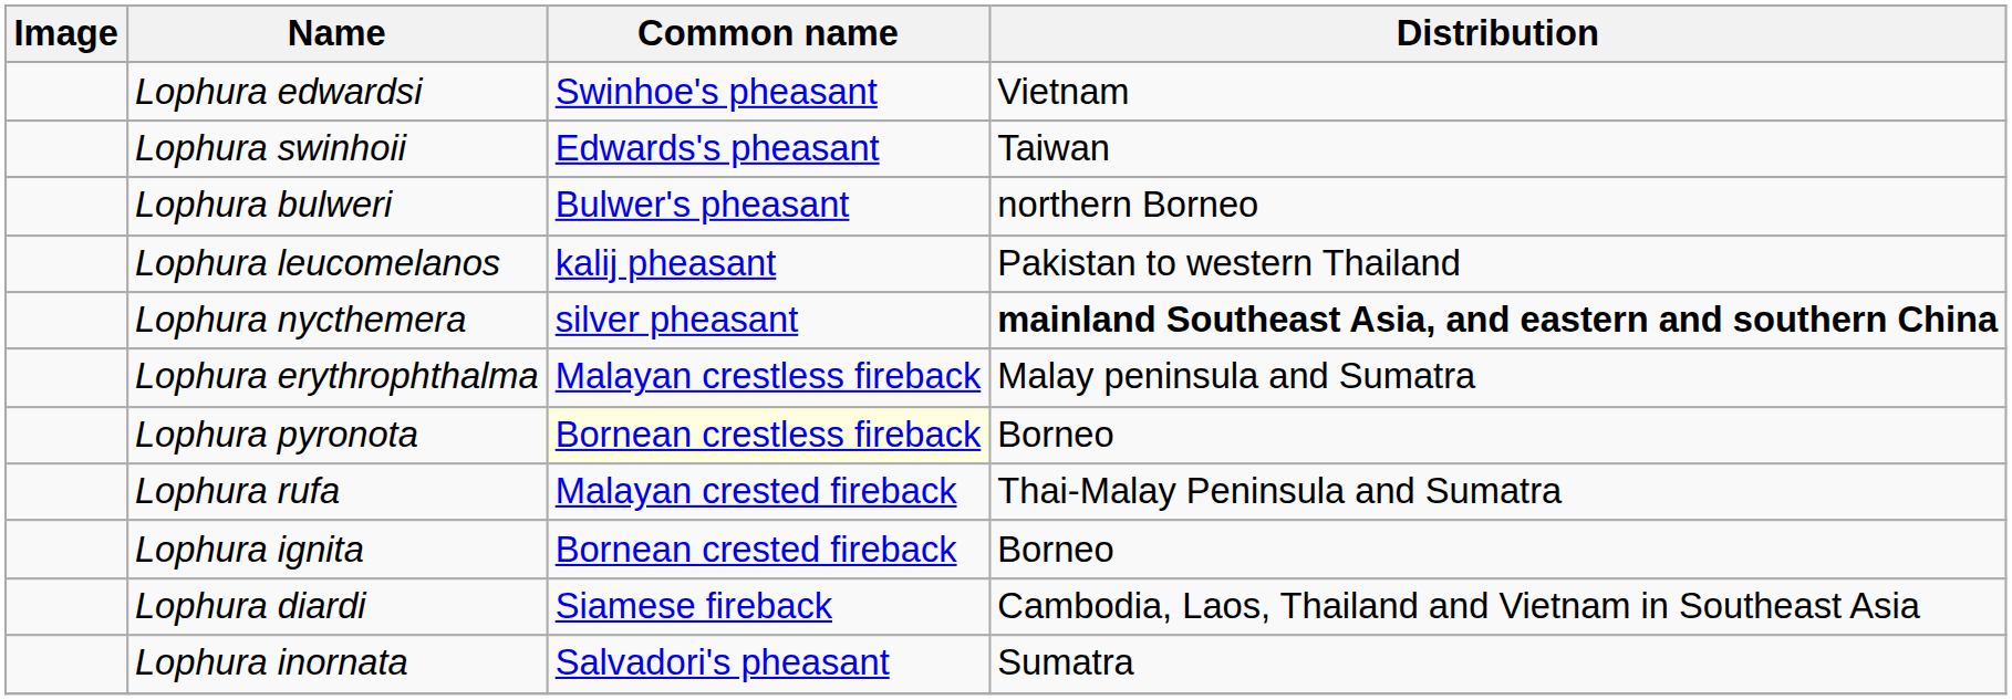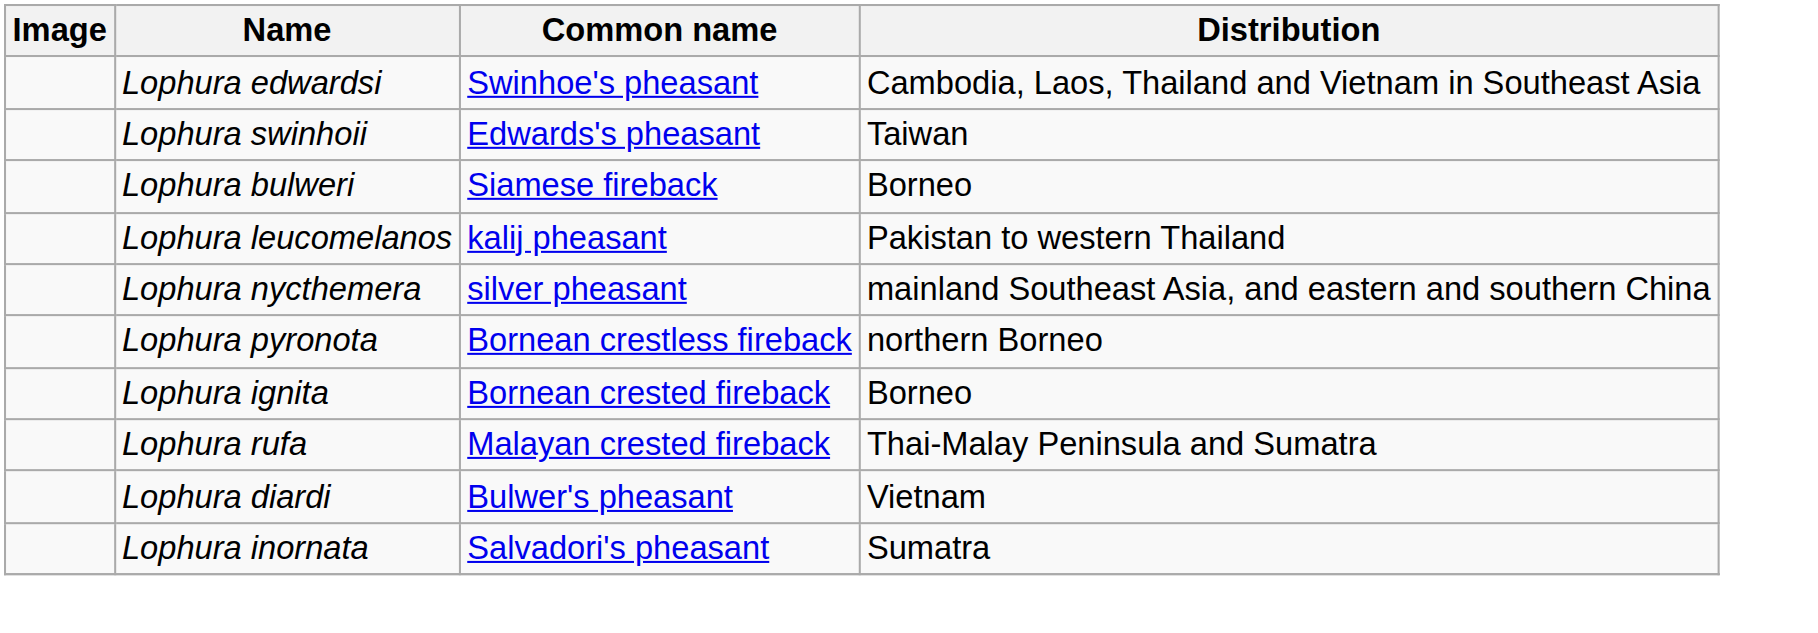 <table class="wikitable sortable collapsible">
 <tr>
 <th>Image</th>
 <th>Name</th>
 <th>Common name</th>
 <th>Distribution</th>
 </tr>
 <tr>
 <td></td>
 <td><em>Lophura edwardsi</em></td>
 <td><a href='#'>Swinhoe's pheasant</a></td>
-<td>Vietnam</td>
+<td>Cambodia, Laos, Thailand and Vietnam in Southeast Asia</td>
 </tr>
 <tr>
 <td></td>
 <td><em>Lophura swinhoii</em></td>
 <td><a href='#'>Edwards's pheasant</a></td>
 <td>Taiwan</td>
 </tr>
 <tr>
 <td></td>
 <td><em>Lophura bulweri</em></td>
-<td><a href='#'>Bulwer's pheasant</a></td>
-<td>northern Borneo</td>
+<td><a href='#'>Siamese fireback</a></td>
+<td>Borneo</td>
 </tr>
 <tr>
 <td></td>
 <td><em>Lophura leucomelanos</em></td>
 <td><a href='#'>kalij pheasant</a></td>
 <td>Pakistan to western Thailand</td>
 </tr>
 <tr>
 <td></td>
 <td><em>Lophura nycthemera</em></td>
 <td><a href='#'>silver pheasant</a></td>
-<td><strong>mainland Southeast Asia, and eastern and southern China</strong></td>
-</tr>
-<tr>
-<td></td>
-<td><em>Lophura erythrophthalma</em></td>
-<td><a href='#'>Malayan crestless fireback</a></td>
-<td>Malay peninsula and Sumatra</td>
+<td>mainland Southeast Asia, and eastern and southern China</td>
 </tr>
 <tr>
 <td></td>
 <td><em>Lophura pyronota</em></td>
-<td style="background: lightyellow;"><a href='#'>Bornean crestless fireback</a></td>
+<td><a href='#'>Bornean crestless fireback</a></td>
+<td>northern Borneo</td>
+</tr>
+<tr>
+<td></td>
+<td><em>Lophura ignita</em></td>
+<td><a href='#'>Bornean crested fireback</a></td>
 <td>Borneo</td>
 </tr>
 <tr>
 <td></td>
 <td><em>Lophura rufa</em></td>
 <td><a href='#'>Malayan crested fireback</a></td>
 <td>Thai-Malay Peninsula and Sumatra</td>
 </tr>
 <tr>
 <td></td>
-<td><em>Lophura ignita</em></td>
-<td><a href='#'>Bornean crested fireback</a></td>
-<td>Borneo</td>
-</tr>
-<tr>
-<td></td>
 <td><em>Lophura diardi</em></td>
-<td><a href='#'>Siamese fireback</a></td>
-<td>Cambodia, Laos, Thailand and Vietnam in Southeast Asia</td>
+<td><a href='#'>Bulwer's pheasant</a></td>
+<td>Vietnam</td>
 </tr>
 <tr>
 <td></td>
 <td><em>Lophura inornata</em></td>
 <td><a href='#'>Salvadori's pheasant</a></td>
 <td>Sumatra</td>
 </tr>
 <tr>
 </tr>
 </table>
